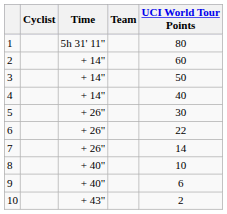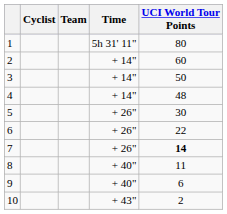 <table class="wikitable">
 <tr style="background:#ccf;">
 <th></th>
 <th>Cyclist</th>
+<th>Team</th>
 <th>Time</th>
-<th>Team</th>
 <th><a href='#'>UCI World Tour</a><br>Points</th>
 </tr>
 <tr>
 <td>1</td>
 <td></td>
+<td></td>
 <td align="right">5h 31' 11"</td>
-<td></td>
 <td style="text-align:center;">80</td>
 </tr>
 <tr>
 <td>2</td>
 <td></td>
+<td></td>
 <td align="right">+ 14"</td>
-<td></td>
 <td style="text-align:center;">60</td>
 </tr>
 <tr>
 <td>3</td>
 <td></td>
+<td></td>
 <td align="right">+ 14"</td>
-<td></td>
 <td style="text-align:center;">50</td>
 </tr>
 <tr>
 <td>4</td>
 <td></td>
+<td></td>
 <td align="right">+ 14"</td>
-<td></td>
-<td style="text-align:center;">40</td>
+<td style="text-align:center;">48</td>
 </tr>
 <tr>
 <td>5</td>
 <td></td>
+<td></td>
 <td align="right">+ 26"</td>
-<td></td>
 <td style="text-align:center;">30</td>
 </tr>
 <tr>
 <td>6</td>
 <td></td>
+<td></td>
 <td align="right">+ 26"</td>
-<td></td>
 <td style="text-align:center;">22</td>
 </tr>
 <tr>
 <td>7</td>
 <td></td>
+<td></td>
 <td align="right">+ 26"</td>
-<td></td>
-<td style="text-align:center;">14</td>
+<td style="text-align:center;"><strong>14</strong></td>
 </tr>
 <tr>
 <td>8</td>
 <td></td>
+<td></td>
 <td align="right">+ 40"</td>
-<td></td>
-<td style="text-align:center;">10</td>
+<td style="text-align:center;">11</td>
 </tr>
 <tr>
 <td>9</td>
 <td></td>
+<td></td>
 <td align="right">+ 40"</td>
-<td></td>
 <td style="text-align:center;">6</td>
 </tr>
 <tr>
 <td>10</td>
 <td></td>
+<td></td>
 <td align="right">+ 43"</td>
-<td></td>
 <td style="text-align:center;">2</td>
 </tr>
 </table>
